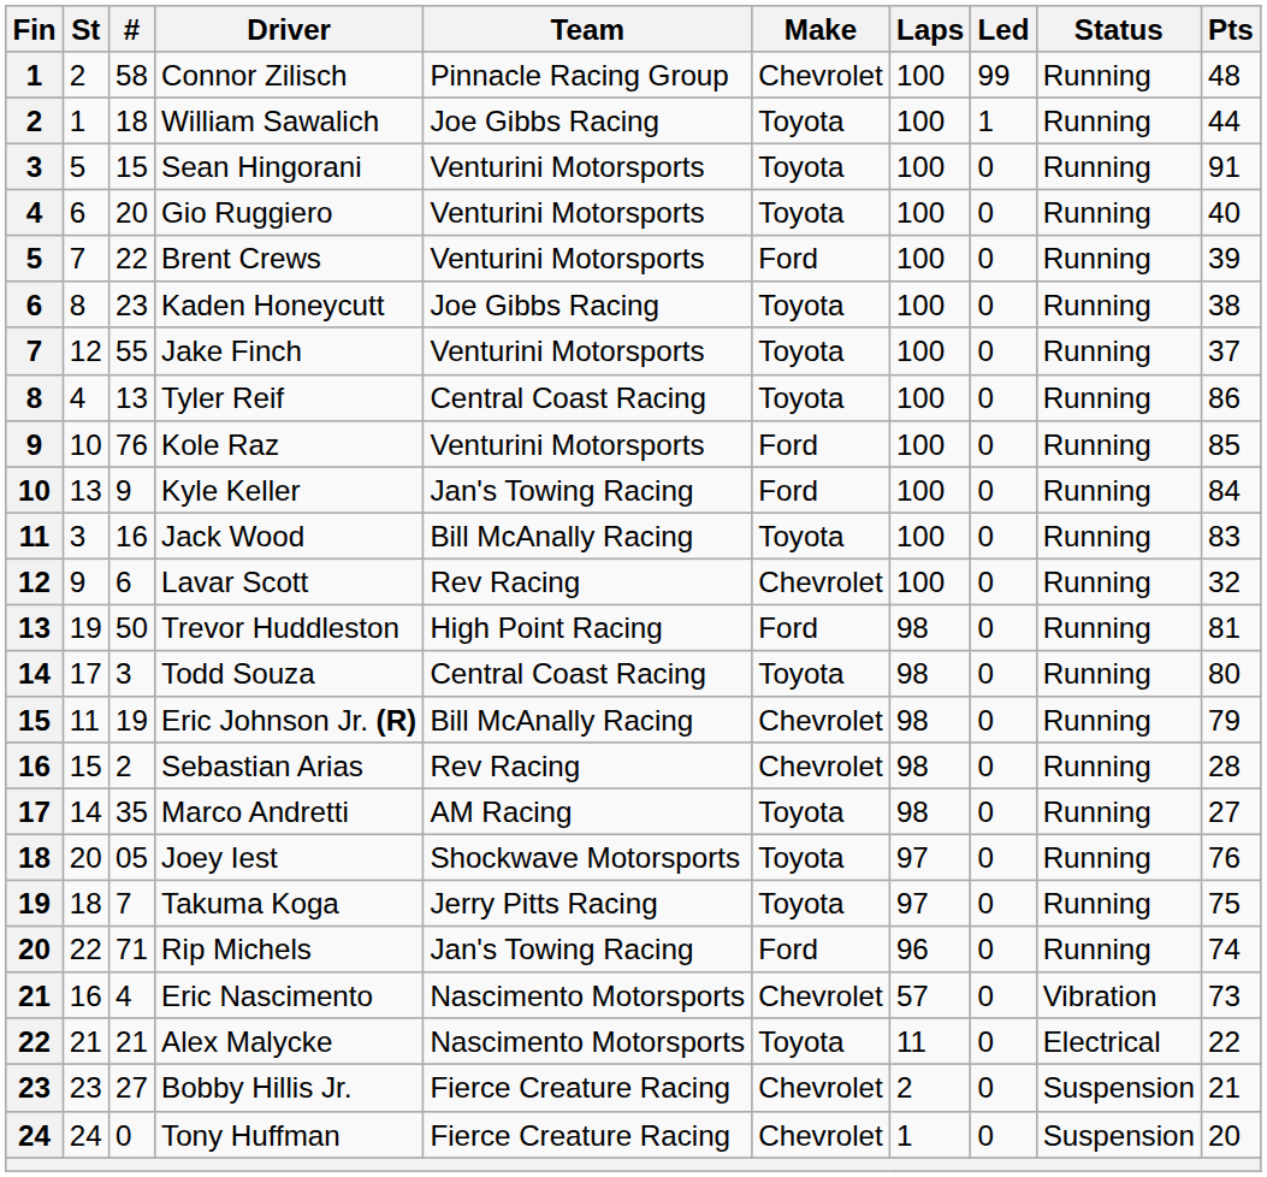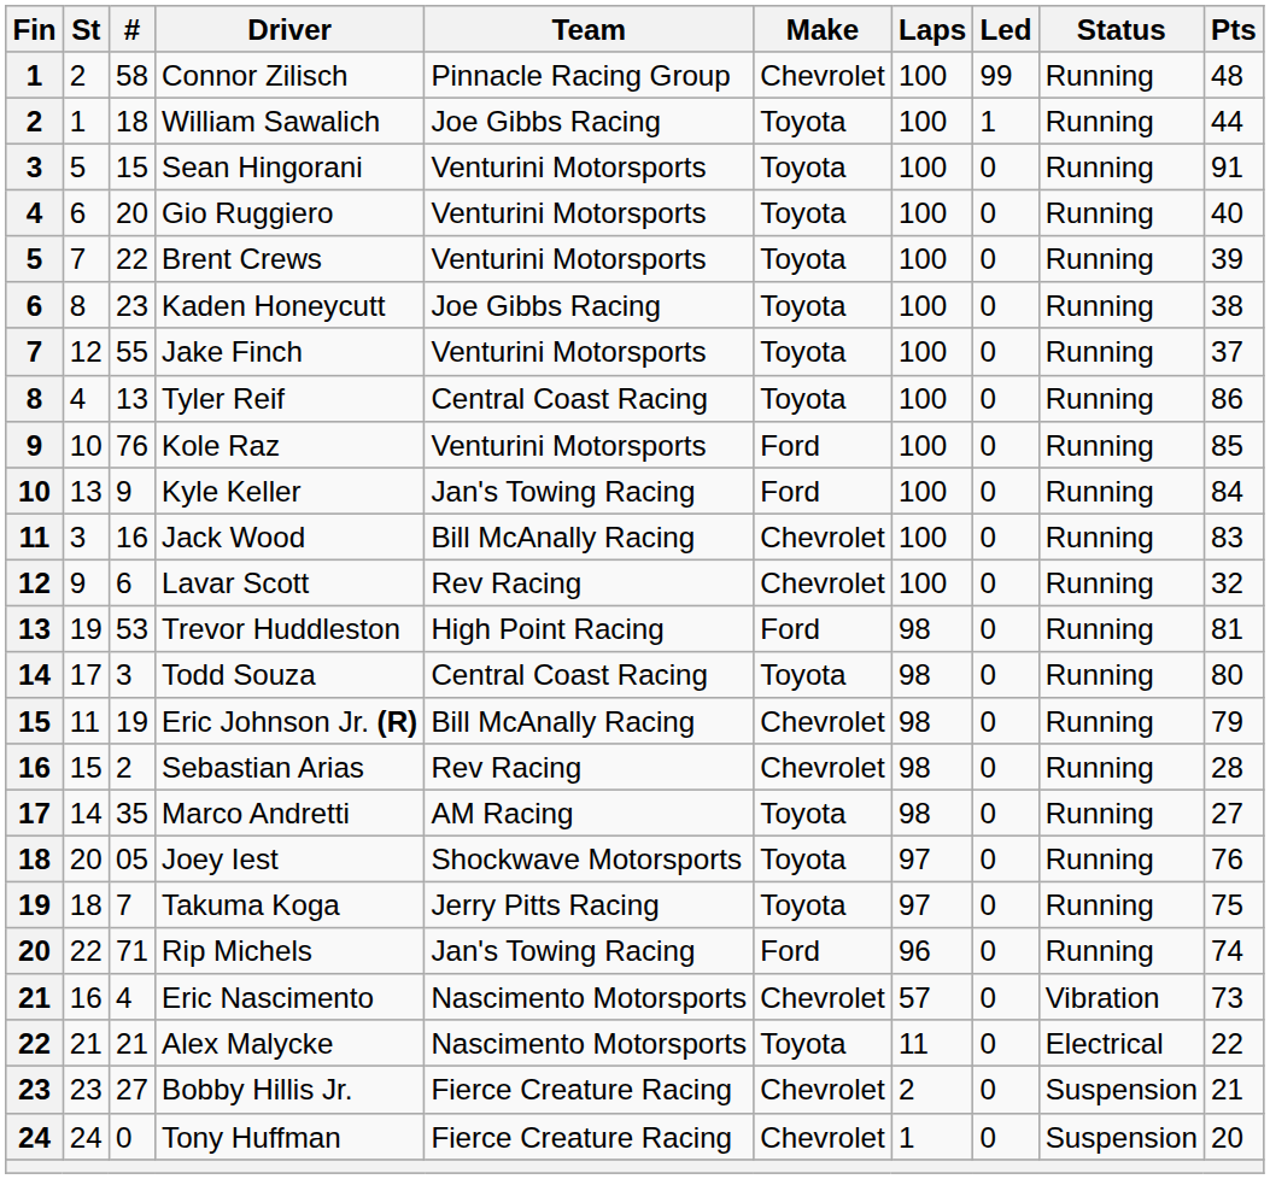 <table class="wikitable" style="font-size:95%">
 <tr>
 <th>Fin</th>
 <th>St</th>
 <th>#</th>
 <th>Driver</th>
 <th>Team</th>
 <th>Make</th>
 <th>Laps</th>
 <th>Led</th>
 <th>Status</th>
 <th>Pts</th>
 </tr>
 <tr>
 <th>1</th>
 <td>2</td>
 <td>58</td>
 <td>Connor Zilisch</td>
 <td>Pinnacle Racing Group</td>
 <td>Chevrolet</td>
 <td>100</td>
 <td>99</td>
 <td>Running</td>
 <td>48</td>
 </tr>
 <tr>
 <th>2</th>
 <td>1</td>
 <td>18</td>
 <td>William Sawalich</td>
 <td>Joe Gibbs Racing</td>
 <td>Toyota</td>
 <td>100</td>
 <td>1</td>
 <td>Running</td>
 <td>44</td>
 </tr>
 <tr>
 <th>3</th>
 <td>5</td>
 <td>15</td>
 <td>Sean Hingorani</td>
 <td>Venturini Motorsports</td>
 <td>Toyota</td>
 <td>100</td>
 <td>0</td>
 <td>Running</td>
 <td>91</td>
 </tr>
 <tr>
 <th>4</th>
 <td>6</td>
 <td>20</td>
 <td>Gio Ruggiero</td>
 <td>Venturini Motorsports</td>
 <td>Toyota</td>
 <td>100</td>
 <td>0</td>
 <td>Running</td>
 <td>40</td>
 </tr>
 <tr>
 <th>5</th>
 <td>7</td>
 <td>22</td>
 <td>Brent Crews</td>
 <td>Venturini Motorsports</td>
-<td>Ford</td>
+<td>Toyota</td>
 <td>100</td>
 <td>0</td>
 <td>Running</td>
 <td>39</td>
 </tr>
 <tr>
 <th>6</th>
 <td>8</td>
 <td>23</td>
 <td>Kaden Honeycutt</td>
 <td>Joe Gibbs Racing</td>
 <td>Toyota</td>
 <td>100</td>
 <td>0</td>
 <td>Running</td>
 <td>38</td>
 </tr>
 <tr>
 <th>7</th>
 <td>12</td>
 <td>55</td>
 <td>Jake Finch</td>
 <td>Venturini Motorsports</td>
 <td>Toyota</td>
 <td>100</td>
 <td>0</td>
 <td>Running</td>
 <td>37</td>
 </tr>
 <tr>
 <th>8</th>
 <td>4</td>
 <td>13</td>
 <td>Tyler Reif</td>
 <td>Central Coast Racing</td>
 <td>Toyota</td>
 <td>100</td>
 <td>0</td>
 <td>Running</td>
 <td>86</td>
 </tr>
 <tr>
 <th>9</th>
 <td>10</td>
 <td>76</td>
 <td>Kole Raz</td>
 <td>Venturini Motorsports</td>
 <td>Ford</td>
 <td>100</td>
 <td>0</td>
 <td>Running</td>
 <td>85</td>
 </tr>
 <tr>
 <th>10</th>
 <td>13</td>
 <td>9</td>
 <td>Kyle Keller</td>
 <td>Jan's Towing Racing</td>
 <td>Ford</td>
 <td>100</td>
 <td>0</td>
 <td>Running</td>
 <td>84</td>
 </tr>
 <tr>
 <th>11</th>
 <td>3</td>
 <td>16</td>
 <td>Jack Wood</td>
 <td>Bill McAnally Racing</td>
-<td>Toyota</td>
+<td>Chevrolet</td>
 <td>100</td>
 <td>0</td>
 <td>Running</td>
 <td>83</td>
 </tr>
 <tr>
 <th>12</th>
 <td>9</td>
 <td>6</td>
 <td>Lavar Scott</td>
 <td>Rev Racing</td>
 <td>Chevrolet</td>
 <td>100</td>
 <td>0</td>
 <td>Running</td>
 <td>32</td>
 </tr>
 <tr>
 <th>13</th>
 <td>19</td>
-<td>50</td>
+<td>53</td>
 <td>Trevor Huddleston</td>
 <td>High Point Racing</td>
 <td>Ford</td>
 <td>98</td>
 <td>0</td>
 <td>Running</td>
 <td>81</td>
 </tr>
 <tr>
 <th>14</th>
 <td>17</td>
 <td>3</td>
 <td>Todd Souza</td>
 <td>Central Coast Racing</td>
 <td>Toyota</td>
 <td>98</td>
 <td>0</td>
 <td>Running</td>
 <td>80</td>
 </tr>
 <tr>
 <th>15</th>
 <td>11</td>
 <td>19</td>
 <td>Eric Johnson Jr. <strong>(R)</strong></td>
 <td>Bill McAnally Racing</td>
 <td>Chevrolet</td>
 <td>98</td>
 <td>0</td>
 <td>Running</td>
 <td>79</td>
 </tr>
 <tr>
 <th>16</th>
 <td>15</td>
 <td>2</td>
 <td>Sebastian Arias</td>
 <td>Rev Racing</td>
 <td>Chevrolet</td>
 <td>98</td>
 <td>0</td>
 <td>Running</td>
 <td>28</td>
 </tr>
 <tr>
 <th>17</th>
 <td>14</td>
 <td>35</td>
 <td>Marco Andretti</td>
 <td>AM Racing</td>
 <td>Toyota</td>
 <td>98</td>
 <td>0</td>
 <td>Running</td>
 <td>27</td>
 </tr>
 <tr>
 <th>18</th>
 <td>20</td>
 <td>05</td>
 <td>Joey Iest</td>
 <td>Shockwave Motorsports</td>
 <td>Toyota</td>
 <td>97</td>
 <td>0</td>
 <td>Running</td>
 <td>76</td>
 </tr>
 <tr>
 <th>19</th>
 <td>18</td>
 <td>7</td>
 <td>Takuma Koga</td>
 <td>Jerry Pitts Racing</td>
 <td>Toyota</td>
 <td>97</td>
 <td>0</td>
 <td>Running</td>
 <td>75</td>
 </tr>
 <tr>
 <th>20</th>
 <td>22</td>
 <td>71</td>
 <td>Rip Michels</td>
 <td>Jan's Towing Racing</td>
 <td>Ford</td>
 <td>96</td>
 <td>0</td>
 <td>Running</td>
 <td>74</td>
 </tr>
 <tr>
 <th>21</th>
 <td>16</td>
 <td>4</td>
 <td>Eric Nascimento</td>
 <td>Nascimento Motorsports</td>
 <td>Chevrolet</td>
 <td>57</td>
 <td>0</td>
 <td>Vibration</td>
 <td>73</td>
 </tr>
 <tr>
 <th>22</th>
 <td>21</td>
 <td>21</td>
 <td>Alex Malycke</td>
 <td>Nascimento Motorsports</td>
 <td>Toyota</td>
 <td>11</td>
 <td>0</td>
 <td>Electrical</td>
 <td>22</td>
 </tr>
 <tr>
 <th>23</th>
 <td>23</td>
 <td>27</td>
 <td>Bobby Hillis Jr.</td>
 <td>Fierce Creature Racing</td>
 <td>Chevrolet</td>
 <td>2</td>
 <td>0</td>
 <td>Suspension</td>
 <td>21</td>
 </tr>
 <tr>
 <th>24</th>
 <td>24</td>
 <td>0</td>
 <td>Tony Huffman</td>
 <td>Fierce Creature Racing</td>
 <td>Chevrolet</td>
 <td>1</td>
 <td>0</td>
 <td>Suspension</td>
 <td>20</td>
 </tr>
 <tr>
 <th colspan="10"></th>
 </tr>
 </table>
